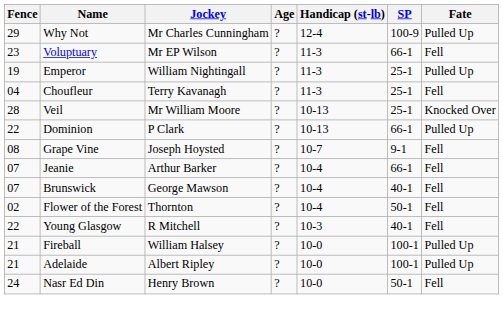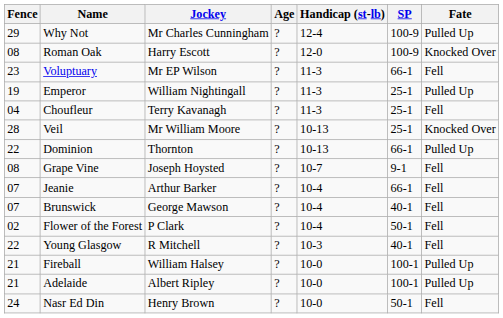 <table class="wikitable sortable">
 <tr>
 <th>Fence</th>
 <th>Name</th>
 <th><a href='#'>Jockey</a></th>
 <th>Age</th>
 <th>Handicap (<a href='#'>st</a>-<a href='#'>lb</a>)</th>
 <th><a href='#'>SP</a></th>
 <th>Fate</th>
 </tr>
 <tr>
 <td>29</td>
 <td>Why Not</td>
 <td>Mr Charles Cunningham</td>
 <td>?</td>
 <td>12-4</td>
 <td>100-9</td>
 <td>Pulled Up</td>
+</tr>
+<tr>
+<td>08</td>
+<td>Roman Oak</td>
+<td>Harry Escott</td>
+<td>?</td>
+<td>12-0</td>
+<td>100-9</td>
+<td>Knocked Over</td>
 </tr>
 <tr>
 <td>23</td>
 <td><a href='#'>Voluptuary</a></td>
 <td>Mr EP Wilson</td>
 <td>?</td>
 <td>11-3</td>
 <td>66-1</td>
 <td>Fell</td>
 </tr>
 <tr>
 <td>19</td>
 <td>Emperor</td>
 <td>William Nightingall</td>
 <td>?</td>
 <td>11-3</td>
 <td>25-1</td>
 <td>Pulled Up</td>
 </tr>
 <tr>
 <td>04</td>
 <td>Choufleur</td>
 <td>Terry Kavanagh</td>
 <td>?</td>
 <td>11-3</td>
 <td>25-1</td>
 <td>Fell</td>
 </tr>
 <tr>
 <td>28</td>
 <td>Veil</td>
 <td>Mr William Moore</td>
 <td>?</td>
 <td>10-13</td>
 <td>25-1</td>
 <td>Knocked Over</td>
 </tr>
 <tr>
 <td>22</td>
 <td>Dominion</td>
-<td>P Clark</td>
+<td>Thornton</td>
 <td>?</td>
 <td>10-13</td>
 <td>66-1</td>
 <td>Pulled Up</td>
 </tr>
 <tr>
 <td>08</td>
 <td>Grape Vine</td>
 <td>Joseph Hoysted</td>
 <td>?</td>
 <td>10-7</td>
 <td>9-1</td>
 <td>Fell</td>
 </tr>
 <tr>
 <td>07</td>
 <td>Jeanie</td>
 <td>Arthur Barker</td>
 <td>?</td>
 <td>10-4</td>
 <td>66-1</td>
 <td>Fell</td>
 </tr>
 <tr>
 <td>07</td>
 <td>Brunswick</td>
 <td>George Mawson</td>
 <td>?</td>
 <td>10-4</td>
 <td>40-1</td>
 <td>Fell</td>
 </tr>
 <tr>
 <td>02</td>
 <td>Flower of the Forest</td>
-<td>Thornton</td>
+<td>P Clark</td>
 <td>?</td>
 <td>10-4</td>
 <td>50-1</td>
 <td>Fell</td>
 </tr>
 <tr>
 <td>22</td>
 <td>Young Glasgow</td>
 <td>R Mitchell</td>
 <td>?</td>
 <td>10-3</td>
 <td>40-1</td>
 <td>Fell</td>
 </tr>
 <tr>
 <td>21</td>
 <td>Fireball</td>
 <td>William Halsey</td>
 <td>?</td>
 <td>10-0</td>
 <td>100-1</td>
 <td>Pulled Up</td>
 </tr>
 <tr>
 <td>21</td>
 <td>Adelaide</td>
 <td>Albert Ripley</td>
 <td>?</td>
 <td>10-0</td>
 <td>100-1</td>
 <td>Pulled Up</td>
 </tr>
 <tr>
 <td>24</td>
 <td>Nasr Ed Din</td>
 <td>Henry Brown</td>
 <td>?</td>
 <td>10-0</td>
 <td>50-1</td>
 <td>Fell</td>
 </tr>
 </table>
